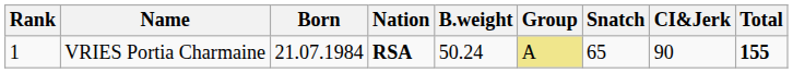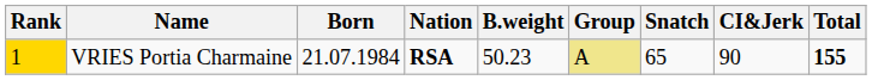 <table class="wikitable">
 <tr>
 <th>Rank</th>
 <th>Name</th>
 <th>Born</th>
 <th>Nation</th>
 <th>B.weight</th>
 <th>Group</th>
 <th>Snatch</th>
 <th>CI&Jerk</th>
 <th>Total</th>
 </tr>
 <tr>
-<td>1</td>
+<td style="background: gold;">1</td>
 <td>VRIES Portia Charmaine</td>
 <td>21.07.1984</td>
 <td><strong>RSA</strong></td>
-<td>50.24</td>
+<td>50.23</td>
 <td style="background: khaki;">A</td>
 <td>65</td>
 <td>90</td>
 <td><strong>155</strong></td>
 </tr>
 </table>
